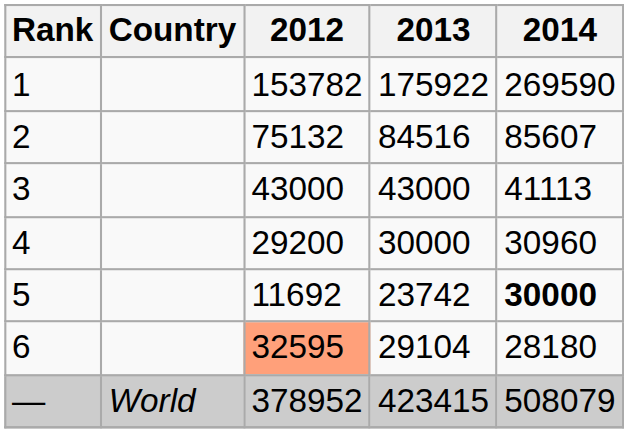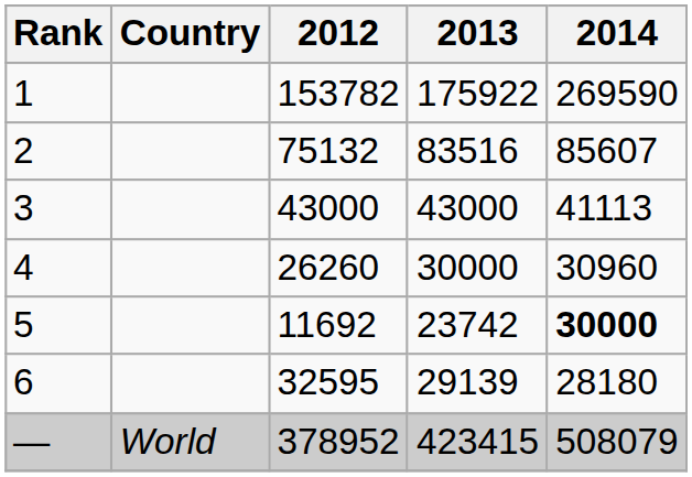 <table class="sortable wikitable" style="float:right; margin: 0 0 0.5em 1em">
 <tr>
 <th>Rank</th>
 <th>Country</th>
 <th>2012</th>
 <th>2013</th>
 <th>2014</th>
 </tr>
 <tr>
 <td>1</td>
 <td></td>
 <td>153782</td>
 <td>175922</td>
 <td>269590</td>
 </tr>
 <tr>
 <td>2</td>
 <td></td>
 <td>75132</td>
-<td>84516</td>
+<td>83516</td>
 <td>85607</td>
 </tr>
 <tr>
 <td>3</td>
 <td></td>
 <td>43000</td>
 <td>43000</td>
 <td>41113</td>
 </tr>
 <tr>
 <td>4</td>
 <td></td>
-<td>29200</td>
+<td>26260</td>
 <td>30000</td>
 <td>30960</td>
 </tr>
 <tr>
 <td>5</td>
 <td></td>
 <td>11692</td>
 <td>23742</td>
 <td><strong>30000</strong></td>
 </tr>
 <tr>
 <td>6</td>
 <td></td>
-<td style="background: lightsalmon;">32595</td>
-<td>29104</td>
+<td>32595</td>
+<td>29139</td>
 <td>28180</td>
 </tr>
 <tr style="background:#ccc;">
 <td>—</td>
 <td><em>World</em></td>
 <td>378952</td>
 <td>423415</td>
 <td>508079</td>
 </tr>
 <tr>
 </tr>
 </table>
